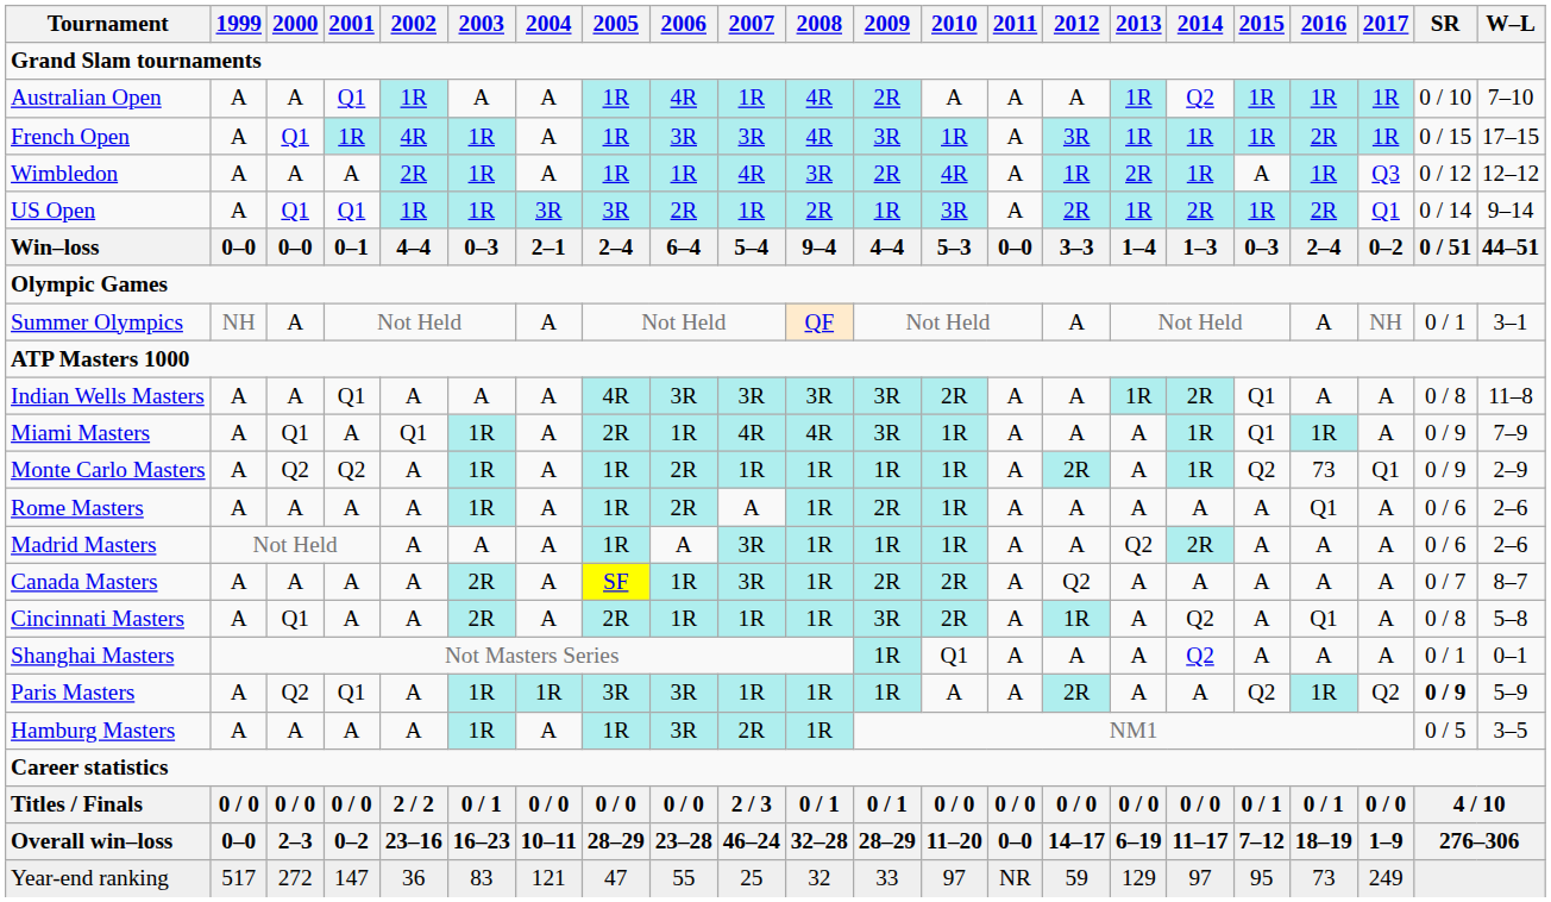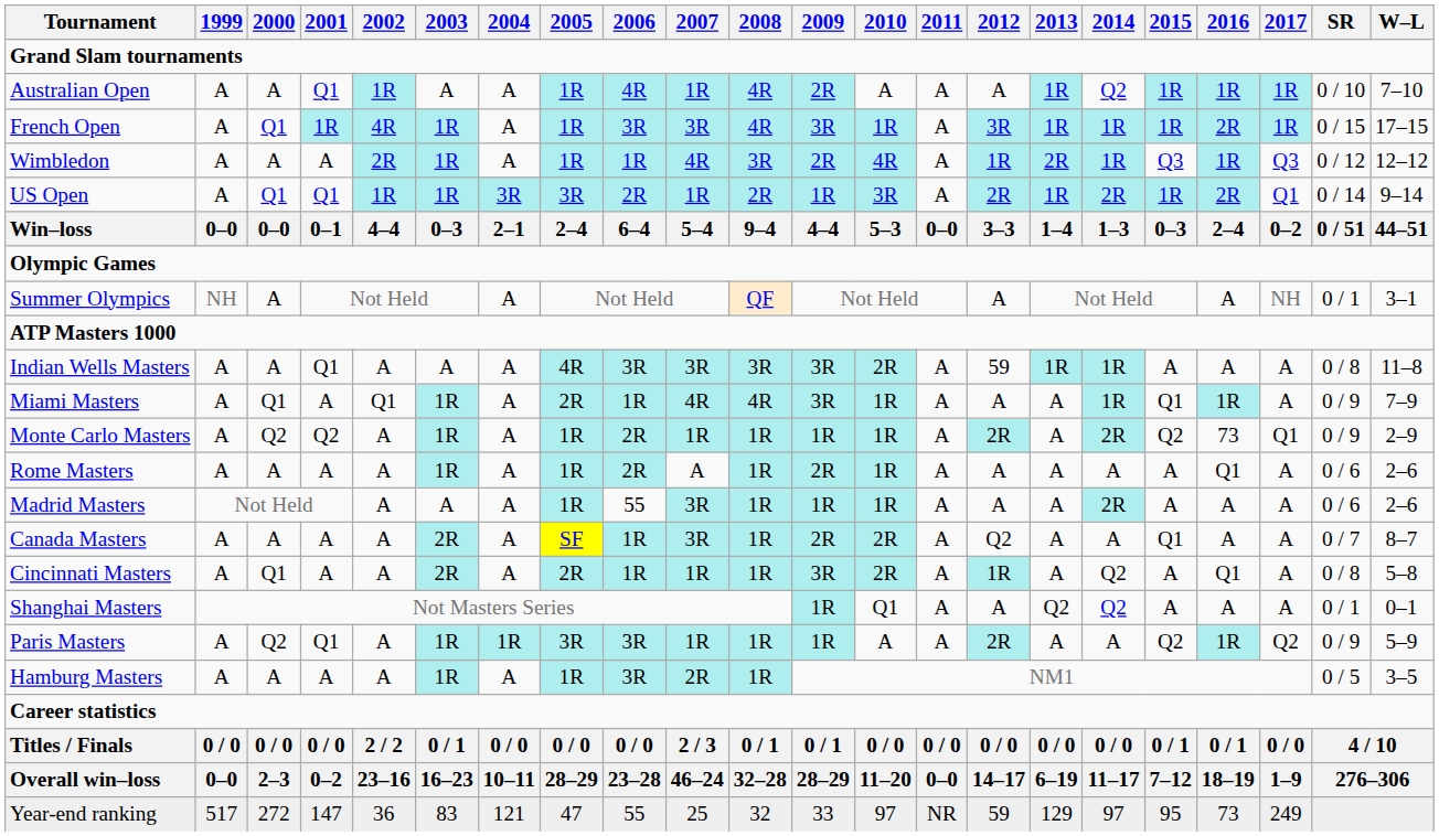 <table class=wikitable style=text-align:center;font-size:97%>
 <tr>
 <th>Tournament</th>
 <th><a href='#'>1999</a></th>
 <th><a href='#'>2000</a></th>
 <th><a href='#'>2001</a></th>
 <th><a href='#'>2002</a></th>
 <th><a href='#'>2003</a></th>
 <th><a href='#'>2004</a></th>
 <th><a href='#'>2005</a></th>
 <th><a href='#'>2006</a></th>
 <th><a href='#'>2007</a></th>
 <th><a href='#'>2008</a></th>
 <th><a href='#'>2009</a></th>
 <th><a href='#'>2010</a></th>
 <th><a href='#'>2011</a></th>
 <th><a href='#'>2012</a></th>
 <th><a href='#'>2013</a></th>
 <th><a href='#'>2014</a></th>
 <th><a href='#'>2015</a></th>
 <th><a href='#'>2016</a></th>
 <th><a href='#'>2017</a></th>
 <th>SR</th>
 <th>W–L</th>
 </tr>
 <tr>
 <td colspan=22 align=left><strong>Grand Slam tournaments</strong></td>
 </tr>
 <tr>
 <td align=left><a href='#'>Australian Open</a></td>
 <td>A</td>
 <td>A</td>
 <td><a href='#'>Q1</a></td>
 <td bgcolor=afeeee><a href='#'>1R</a></td>
 <td>A</td>
 <td>A</td>
 <td bgcolor=afeeee><a href='#'>1R</a></td>
 <td bgcolor=afeeee><a href='#'>4R</a></td>
 <td bgcolor=afeeee><a href='#'>1R</a></td>
 <td bgcolor=afeeee><a href='#'>4R</a></td>
 <td bgcolor=afeeee><a href='#'>2R</a></td>
 <td>A</td>
 <td>A</td>
 <td>A</td>
 <td bgcolor=afeeee><a href='#'>1R</a></td>
 <td><a href='#'>Q2</a></td>
 <td bgcolor=afeeee><a href='#'>1R</a></td>
 <td bgcolor=afeeee><a href='#'>1R</a></td>
 <td bgcolor=afeeee><a href='#'>1R</a></td>
 <td>0 / 10</td>
 <td>7–10</td>
 </tr>
 <tr>
 <td align=left><a href='#'>French Open</a></td>
 <td>A</td>
 <td><a href='#'>Q1</a></td>
 <td bgcolor=afeeee><a href='#'>1R</a></td>
 <td bgcolor=afeeee><a href='#'>4R</a></td>
 <td bgcolor=afeeee><a href='#'>1R</a></td>
 <td>A</td>
 <td bgcolor=afeeee><a href='#'>1R</a></td>
 <td bgcolor=afeeee><a href='#'>3R</a></td>
 <td bgcolor=afeeee><a href='#'>3R</a></td>
 <td bgcolor=afeeee><a href='#'>4R</a></td>
 <td bgcolor=afeeee><a href='#'>3R</a></td>
 <td bgcolor=afeeee><a href='#'>1R</a></td>
 <td>A</td>
 <td bgcolor=afeeee><a href='#'>3R</a></td>
 <td bgcolor=afeeee><a href='#'>1R</a></td>
 <td bgcolor=afeeee><a href='#'>1R</a></td>
 <td bgcolor=afeeee><a href='#'>1R</a></td>
 <td bgcolor=afeeee><a href='#'>2R</a></td>
 <td bgcolor=afeeee><a href='#'>1R</a></td>
 <td>0 / 15</td>
 <td>17–15</td>
 </tr>
 <tr>
 <td align=left><a href='#'>Wimbledon</a></td>
 <td>A</td>
 <td>A</td>
 <td>A</td>
 <td bgcolor=afeeee><a href='#'>2R</a></td>
 <td bgcolor=afeeee><a href='#'>1R</a></td>
 <td>A</td>
 <td bgcolor=afeeee><a href='#'>1R</a></td>
 <td bgcolor=afeeee><a href='#'>1R</a></td>
 <td bgcolor=afeeee><a href='#'>4R</a></td>
 <td bgcolor=afeeee><a href='#'>3R</a></td>
 <td bgcolor=afeeee><a href='#'>2R</a></td>
 <td bgcolor=afeeee><a href='#'>4R</a></td>
 <td>A</td>
 <td bgcolor=afeeee><a href='#'>1R</a></td>
 <td bgcolor=afeeee><a href='#'>2R</a></td>
 <td bgcolor=afeeee><a href='#'>1R</a></td>
-<td>A</td>
+<td><a href='#'>Q3</a></td>
 <td bgcolor=afeeee><a href='#'>1R</a></td>
 <td><a href='#'>Q3</a></td>
 <td>0 / 12</td>
 <td>12–12</td>
 </tr>
 <tr>
 <td align=left><a href='#'>US Open</a></td>
 <td>A</td>
 <td><a href='#'>Q1</a></td>
 <td><a href='#'>Q1</a></td>
 <td bgcolor=afeeee><a href='#'>1R</a></td>
 <td bgcolor=afeeee><a href='#'>1R</a></td>
 <td bgcolor=afeeee><a href='#'>3R</a></td>
 <td bgcolor=afeeee><a href='#'>3R</a></td>
 <td bgcolor=afeeee><a href='#'>2R</a></td>
 <td bgcolor=afeeee><a href='#'>1R</a></td>
 <td bgcolor=afeeee><a href='#'>2R</a></td>
 <td bgcolor=afeeee><a href='#'>1R</a></td>
 <td bgcolor=afeeee><a href='#'>3R</a></td>
 <td>A</td>
 <td bgcolor=afeeee><a href='#'>2R</a></td>
 <td bgcolor=afeeee><a href='#'>1R</a></td>
 <td bgcolor=afeeee><a href='#'>2R</a></td>
 <td bgcolor=afeeee><a href='#'>1R</a></td>
 <td bgcolor=afeeee><a href='#'>2R</a></td>
 <td><a href='#'>Q1</a></td>
 <td>0 / 14</td>
 <td>9–14</td>
 </tr>
 <tr>
 <th style=text-align:left>Win–loss</th>
 <th>0–0</th>
 <th>0–0</th>
 <th>0–1</th>
 <th>4–4</th>
 <th>0–3</th>
 <th>2–1</th>
 <th>2–4</th>
 <th>6–4</th>
 <th>5–4</th>
 <th>9–4</th>
 <th>4–4</th>
 <th>5–3</th>
 <th>0–0</th>
 <th>3–3</th>
 <th>1–4</th>
 <th>1–3</th>
 <th>0–3</th>
 <th>2–4</th>
 <th>0–2</th>
 <th>0 / 51</th>
 <th>44–51</th>
 </tr>
 <tr>
 <td colspan=22 align=left><strong>Olympic Games</strong></td>
 </tr>
 <tr>
 <td align=left><a href='#'>Summer Olympics</a></td>
 <td colspan=1 style=color:#767676>NH</td>
 <td>A</td>
 <td colspan=3 style=color:#767676>Not Held</td>
 <td>A</td>
 <td colspan=3 style=color:#767676>Not Held</td>
 <td bgcolor=ffebcd><a href='#'>QF</a></td>
 <td colspan=3 style=color:#767676>Not Held</td>
 <td>A</td>
 <td colspan=3 style=color:#767676>Not Held</td>
 <td>A</td>
 <td colspan=1 style=color:#767676>NH</td>
 <td>0 / 1</td>
 <td>3–1</td>
 </tr>
 <tr>
 <td colspan=22 align=left><strong>ATP Masters 1000</strong></td>
 </tr>
 <tr>
 <td align=left><a href='#'>Indian Wells Masters</a></td>
 <td>A</td>
 <td>A</td>
 <td>Q1</td>
 <td>A</td>
 <td>A</td>
 <td>A</td>
 <td bgcolor=afeeee>4R</td>
 <td bgcolor=afeeee>3R</td>
 <td bgcolor=afeeee>3R</td>
 <td bgcolor=afeeee>3R</td>
 <td bgcolor=afeeee>3R</td>
 <td bgcolor=afeeee>2R</td>
 <td>A</td>
+<td>59</td>
+<td bgcolor=afeeee>1R</td>
+<td bgcolor=afeeee>1R</td>
 <td>A</td>
-<td bgcolor=afeeee>1R</td>
-<td bgcolor=afeeee>2R</td>
-<td>Q1</td>
 <td>A</td>
 <td>A</td>
 <td>0 / 8</td>
 <td>11–8</td>
 </tr>
 <tr>
 <td align=left><a href='#'>Miami Masters</a></td>
 <td>A</td>
 <td>Q1</td>
 <td>A</td>
 <td>Q1</td>
 <td bgcolor=afeeee>1R</td>
 <td>A</td>
 <td bgcolor=afeeee>2R</td>
 <td bgcolor=afeeee>1R</td>
 <td bgcolor=afeeee>4R</td>
 <td bgcolor=afeeee>4R</td>
 <td bgcolor=afeeee>3R</td>
 <td bgcolor=afeeee>1R</td>
 <td>A</td>
 <td>A</td>
 <td>A</td>
 <td bgcolor=afeeee>1R</td>
 <td>Q1</td>
 <td bgcolor=afeeee>1R</td>
 <td>A</td>
 <td>0 / 9</td>
 <td>7–9</td>
 </tr>
 <tr>
 <td align=left><a href='#'>Monte Carlo Masters</a></td>
 <td>A</td>
 <td>Q2</td>
 <td>Q2</td>
 <td>A</td>
 <td bgcolor=afeeee>1R</td>
 <td>A</td>
 <td bgcolor=afeeee>1R</td>
 <td bgcolor=afeeee>2R</td>
 <td bgcolor=afeeee>1R</td>
 <td bgcolor=afeeee>1R</td>
 <td bgcolor=afeeee>1R</td>
 <td bgcolor=afeeee>1R</td>
 <td>A</td>
 <td bgcolor=afeeee>2R</td>
 <td>A</td>
-<td bgcolor=afeeee>1R</td>
+<td bgcolor=afeeee>2R</td>
 <td>Q2</td>
 <td>73</td>
 <td>Q1</td>
 <td>0 / 9</td>
 <td>2–9</td>
 </tr>
 <tr>
 <td align=left><a href='#'>Rome Masters</a></td>
 <td>A</td>
 <td>A</td>
 <td>A</td>
 <td>A</td>
 <td bgcolor=afeeee>1R</td>
 <td>A</td>
 <td bgcolor=afeeee>1R</td>
 <td bgcolor=afeeee>2R</td>
 <td>A</td>
 <td bgcolor=afeeee>1R</td>
 <td bgcolor=afeeee>2R</td>
 <td bgcolor=afeeee>1R</td>
 <td>A</td>
 <td>A</td>
 <td>A</td>
 <td>A</td>
 <td>A</td>
 <td>Q1</td>
 <td>A</td>
 <td>0 / 6</td>
 <td>2–6</td>
 </tr>
 <tr>
 <td align=left><a href='#'>Madrid Masters</a></td>
 <td colspan=3 style=color:#767676>Not Held</td>
 <td>A</td>
 <td>A</td>
 <td>A</td>
 <td bgcolor=afeeee>1R</td>
-<td>A</td>
+<td>55</td>
 <td bgcolor=afeeee>3R</td>
 <td bgcolor=afeeee>1R</td>
 <td bgcolor=afeeee>1R</td>
 <td bgcolor=afeeee>1R</td>
 <td>A</td>
 <td>A</td>
-<td>Q2</td>
+<td>A</td>
 <td bgcolor=afeeee>2R</td>
 <td>A</td>
 <td>A</td>
 <td>A</td>
 <td>0 / 6</td>
 <td>2–6</td>
 </tr>
 <tr>
 <td align=left><a href='#'>Canada Masters</a></td>
 <td>A</td>
 <td>A</td>
 <td>A</td>
 <td>A</td>
 <td bgcolor=afeeee>2R</td>
 <td>A</td>
 <td bgcolor=yellow><a href='#'>SF</a></td>
 <td bgcolor=afeeee>1R</td>
 <td bgcolor=afeeee>3R</td>
 <td bgcolor=afeeee>1R</td>
 <td bgcolor=afeeee>2R</td>
 <td bgcolor=afeeee>2R</td>
 <td>A</td>
 <td>Q2</td>
 <td>A</td>
 <td>A</td>
-<td>A</td>
+<td>Q1</td>
 <td>A</td>
 <td>A</td>
 <td>0 / 7</td>
 <td>8–7</td>
 </tr>
 <tr>
 <td align=left><a href='#'>Cincinnati Masters</a></td>
 <td>A</td>
 <td>Q1</td>
 <td>A</td>
 <td>A</td>
 <td bgcolor=afeeee>2R</td>
 <td>A</td>
 <td bgcolor=afeeee>2R</td>
 <td bgcolor=afeeee>1R</td>
 <td bgcolor=afeeee>1R</td>
 <td bgcolor=afeeee>1R</td>
 <td bgcolor=afeeee>3R</td>
 <td bgcolor=afeeee>2R</td>
 <td>A</td>
 <td bgcolor=afeeee>1R</td>
 <td>A</td>
 <td>Q2</td>
 <td>A</td>
 <td>Q1</td>
 <td>A</td>
 <td>0 / 8</td>
 <td>5–8</td>
 </tr>
 <tr>
 <td align=left><a href='#'>Shanghai Masters</a></td>
 <td colspan=10 style=color:#767676>Not Masters Series</td>
 <td bgcolor=afeeee>1R</td>
 <td>Q1</td>
 <td>A</td>
 <td>A</td>
-<td>A</td>
+<td>Q2</td>
 <td><a href='#'>Q2</a></td>
 <td>A</td>
 <td>A</td>
 <td>A</td>
 <td>0 / 1</td>
 <td>0–1</td>
 </tr>
 <tr>
 <td align=left><a href='#'>Paris Masters</a></td>
 <td>A</td>
 <td>Q2</td>
 <td>Q1</td>
 <td>A</td>
 <td bgcolor=afeeee>1R</td>
 <td bgcolor=afeeee>1R</td>
 <td bgcolor=afeeee>3R</td>
 <td bgcolor=afeeee>3R</td>
 <td bgcolor=afeeee>1R</td>
 <td bgcolor=afeeee>1R</td>
 <td bgcolor=afeeee>1R</td>
 <td>A</td>
 <td>A</td>
 <td bgcolor=afeeee>2R</td>
 <td>A</td>
 <td>A</td>
 <td>Q2</td>
 <td bgcolor=afeeee>1R</td>
 <td>Q2</td>
-<td><strong>0 / 9</strong></td>
+<td>0 / 9</td>
 <td>5–9</td>
 </tr>
 <tr>
 <td align=left><a href='#'>Hamburg Masters</a></td>
 <td>A</td>
 <td>A</td>
 <td>A</td>
 <td>A</td>
 <td bgcolor=afeeee>1R</td>
 <td>A</td>
 <td bgcolor=afeeee>1R</td>
 <td bgcolor=afeeee>3R</td>
 <td bgcolor=afeeee>2R</td>
 <td bgcolor=afeeee>1R</td>
 <td colspan=9 style=color:#767676>NM1</td>
 <td>0 / 5</td>
 <td>3–5</td>
 </tr>
 <tr>
 <td colspan=22 align=left><strong>Career statistics</strong></td>
 </tr>
 <tr>
 <th style=text-align:left>Titles / Finals</th>
 <th>0 / 0</th>
 <th>0 / 0</th>
 <th>0 / 0</th>
 <th>2 / 2</th>
 <th>0 / 1</th>
 <th>0 / 0</th>
 <th>0 / 0</th>
 <th>0 / 0</th>
 <th>2 / 3</th>
 <th>0 / 1</th>
 <th>0 / 1</th>
 <th>0 / 0</th>
 <th>0 / 0</th>
 <th>0 / 0</th>
 <th>0 / 0</th>
 <th>0 / 0</th>
 <th>0 / 1</th>
 <th>0 / 1</th>
 <th>0 / 0</th>
 <th colspan=2>4 / 10</th>
 </tr>
 <tr>
 <th style=text-align:left>Overall win–loss</th>
 <th>0–0</th>
 <th>2–3</th>
 <th>0–2</th>
 <th>23–16</th>
 <th>16–23</th>
 <th>10–11</th>
 <th>28–29</th>
 <th>23–28</th>
 <th>46–24</th>
 <th>32–28</th>
 <th>28–29</th>
 <th>11–20</th>
 <th>0–0</th>
 <th>14–17</th>
 <th>6–19</th>
 <th>11–17</th>
 <th>7–12</th>
 <th>18–19</th>
 <th>1–9</th>
 <th colspan=2>276–306</th>
 </tr>
 <tr bgcolor=efefef>
 <td align=left>Year-end ranking</td>
 <td>517</td>
 <td>272</td>
 <td>147</td>
 <td>36</td>
 <td>83</td>
 <td>121</td>
 <td>47</td>
 <td>55</td>
 <td>25</td>
 <td>32</td>
 <td>33</td>
 <td>97</td>
 <td>NR</td>
 <td>59</td>
 <td>129</td>
 <td>97</td>
 <td>95</td>
 <td>73</td>
 <td>249</td>
 <td colspan=2></td>
 </tr>
 </table>
